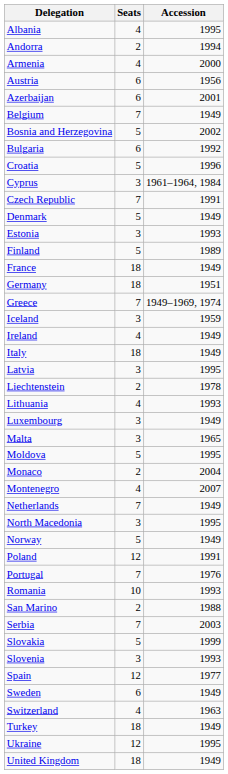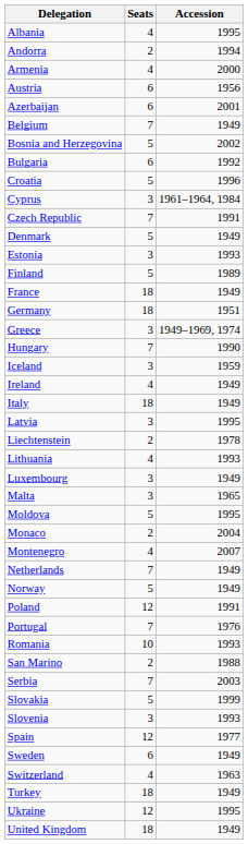 <table class="wikitable sortable">
 <tr>
 <th>Delegation</th>
 <th>Seats</th>
 <th>Accession</th>
 </tr>
 <tr align="right">
 <td align="left"> <a href='#'>Albania</a></td>
 <td>4</td>
 <td>1995</td>
 </tr>
 <tr align="right">
 <td align="left"> <a href='#'>Andorra</a></td>
 <td>2</td>
 <td>1994</td>
 </tr>
 <tr align="right">
 <td align="left"> <a href='#'>Armenia</a></td>
 <td>4</td>
 <td>2000</td>
 </tr>
 <tr align="right">
 <td align="left"> <a href='#'>Austria</a></td>
 <td>6</td>
 <td>1956</td>
 </tr>
 <tr align="right">
 <td align="left"> <a href='#'>Azerbaijan</a></td>
 <td>6</td>
 <td>2001</td>
 </tr>
 <tr align="right">
 <td align="left"> <a href='#'>Belgium</a></td>
 <td>7</td>
 <td>1949</td>
 </tr>
 <tr align="right">
 <td align="left"> <a href='#'>Bosnia and Herzegovina</a></td>
 <td>5</td>
 <td>2002</td>
 </tr>
 <tr align="right">
 <td align="left"> <a href='#'>Bulgaria</a></td>
 <td>6</td>
 <td>1992</td>
 </tr>
 <tr align="right">
 <td align="left"> <a href='#'>Croatia</a></td>
 <td>5</td>
 <td>1996</td>
 </tr>
 <tr align="right">
 <td align="left"> <a href='#'>Cyprus</a></td>
 <td>3</td>
 <td>1961–1964, 1984</td>
 </tr>
 <tr align="right">
 <td align="left"> <a href='#'>Czech Republic</a></td>
 <td>7</td>
 <td>1991</td>
 </tr>
 <tr align="right">
 <td align="left"> <a href='#'>Denmark</a></td>
 <td>5</td>
 <td>1949</td>
 </tr>
 <tr align="right">
 <td align="left"> <a href='#'>Estonia</a></td>
 <td>3</td>
 <td>1993</td>
 </tr>
 <tr align="right">
 <td align="left"> <a href='#'>Finland</a></td>
 <td>5</td>
 <td>1989</td>
 </tr>
 <tr align="right">
 <td align="left"> <a href='#'>France</a></td>
 <td>18</td>
 <td>1949</td>
 </tr>
 <tr align="right">
 <td align="left"> <a href='#'>Germany</a></td>
 <td>18</td>
 <td>1951</td>
 </tr>
 <tr align="right">
 <td align="left"> <a href='#'>Greece</a></td>
+<td>3</td>
+<td>1949–1969, 1974</td>
+</tr>
+<tr align="right">
+<td align="left"> <a href='#'>Hungary</a></td>
 <td>7</td>
-<td>1949–1969, 1974</td>
+<td>1990</td>
 </tr>
 <tr align="right">
 <td align="left"> <a href='#'>Iceland</a></td>
 <td>3</td>
 <td>1959</td>
 </tr>
 <tr align="right">
 <td align="left"> <a href='#'>Ireland</a></td>
 <td>4</td>
 <td>1949</td>
 </tr>
 <tr align="right">
 <td align="left"> <a href='#'>Italy</a></td>
 <td>18</td>
 <td>1949</td>
 </tr>
 <tr align="right">
 <td align="left"> <a href='#'>Latvia</a></td>
 <td>3</td>
 <td>1995</td>
 </tr>
 <tr align="right">
 <td align="left"> <a href='#'>Liechtenstein</a></td>
 <td>2</td>
 <td>1978</td>
 </tr>
 <tr align="right">
 <td align="left"> <a href='#'>Lithuania</a></td>
 <td>4</td>
 <td>1993</td>
 </tr>
 <tr align="right">
 <td align="left"> <a href='#'>Luxembourg</a></td>
 <td>3</td>
 <td>1949</td>
 </tr>
 <tr align="right">
 <td align="left"> <a href='#'>Malta</a></td>
 <td>3</td>
 <td>1965</td>
 </tr>
 <tr align="right">
 <td align="left"> <a href='#'>Moldova</a></td>
 <td>5</td>
 <td>1995</td>
 </tr>
 <tr align="right">
 <td align="left"> <a href='#'>Monaco</a></td>
 <td>2</td>
 <td>2004</td>
 </tr>
 <tr align="right">
 <td align="left"> <a href='#'>Montenegro</a></td>
 <td>4</td>
 <td>2007</td>
 </tr>
 <tr align="right">
 <td align="left"> <a href='#'>Netherlands</a></td>
 <td>7</td>
 <td>1949</td>
-</tr>
-<tr align="right">
-<td align="left"> <a href='#'>North Macedonia</a></td>
-<td>3</td>
-<td>1995</td>
 </tr>
 <tr align="right">
 <td align="left"> <a href='#'>Norway</a></td>
 <td>5</td>
 <td>1949</td>
 </tr>
 <tr align="right">
 <td align="left"> <a href='#'>Poland</a></td>
 <td>12</td>
 <td>1991</td>
 </tr>
 <tr align="right">
 <td align="left"> <a href='#'>Portugal</a></td>
 <td>7</td>
 <td>1976</td>
 </tr>
 <tr align="right">
 <td align="left"> <a href='#'>Romania</a></td>
 <td>10</td>
 <td>1993</td>
 </tr>
 <tr align="right">
 <td align="left"> <a href='#'>San Marino</a></td>
 <td>2</td>
 <td>1988</td>
 </tr>
 <tr align="right">
 <td align="left"> <a href='#'>Serbia</a></td>
 <td>7</td>
 <td>2003</td>
 </tr>
 <tr align="right">
 <td align="left"> <a href='#'>Slovakia</a></td>
 <td>5</td>
 <td>1999</td>
 </tr>
 <tr align="right">
 <td align="left"> <a href='#'>Slovenia</a></td>
 <td>3</td>
 <td>1993</td>
 </tr>
 <tr align="right">
 <td align="left"> <a href='#'>Spain</a></td>
 <td>12</td>
 <td>1977</td>
 </tr>
 <tr align="right">
 <td align="left"> <a href='#'>Sweden</a></td>
 <td>6</td>
 <td>1949</td>
 </tr>
 <tr align="right">
 <td align="left"> <a href='#'>Switzerland</a></td>
 <td>4</td>
 <td>1963</td>
 </tr>
 <tr align="right">
 <td align="left"> <a href='#'>Turkey</a></td>
 <td>18</td>
 <td>1949</td>
 </tr>
 <tr align="right">
 <td align="left"> <a href='#'>Ukraine</a></td>
 <td>12</td>
 <td>1995</td>
 </tr>
 <tr align="right">
 <td align="left"> <a href='#'>United Kingdom</a></td>
 <td>18</td>
 <td>1949</td>
 </tr>
 </table>
